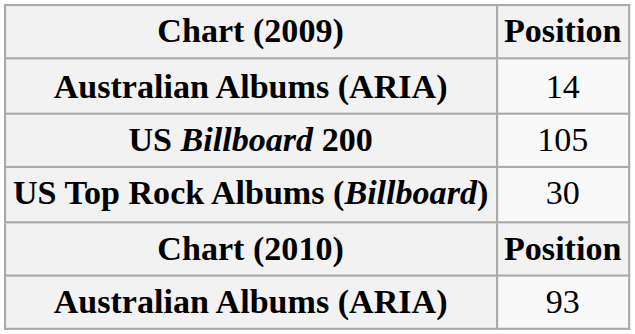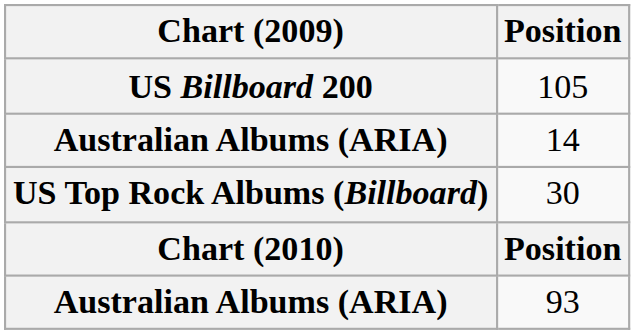 <table class="wikitable plainrowheaders" style="text-align:center">
 <tr>
 <th scope="col">Chart (2009)</th>
 <th scope="col">Position</th>
 </tr>
 <tr>
+<th scope="row">US <em>Billboard</em> 200</th>
+<td>105</td>
+</tr>
+<tr>
 <th scope="row">Australian Albums (ARIA)</th>
 <td>14</td>
-</tr>
-<tr>
-<th scope="row">US <em>Billboard</em> 200</th>
-<td>105</td>
 </tr>
 <tr>
 <th scope="row">US Top Rock Albums (<em>Billboard</em>)</th>
 <td>30</td>
 </tr>
 <tr>
 <th scope="col">Chart (2010)</th>
 <th scope="col">Position</th>
 </tr>
 <tr>
 <th scope="row">Australian Albums (ARIA)</th>
 <td>93</td>
 </tr>
 </table>
